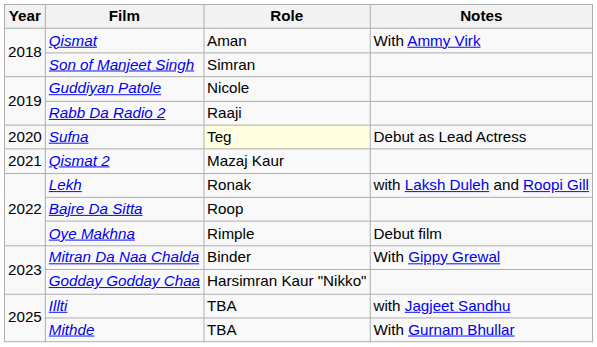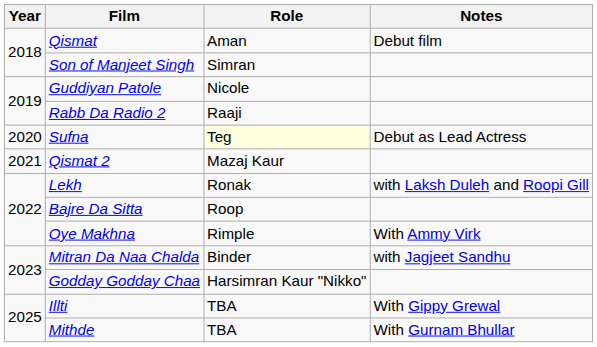 <table class="wikitable sortable">
 <tr>
 <th>Year</th>
 <th>Film</th>
 <th>Role</th>
 <th>Notes</th>
 </tr>
 <tr>
 <td rowspan="2">2018</td>
 <td><em><a href='#'>Qismat</a></em></td>
 <td>Aman</td>
-<td>With <a href='#'>Ammy Virk</a></td>
+<td>Debut film</td>
 </tr>
 <tr>
 <td><em><a href='#'>Son of Manjeet Singh</a></em></td>
 <td>Simran</td>
 <td></td>
 </tr>
 <tr>
 <td rowspan="2">2019</td>
 <td><em><a href='#'>Guddiyan Patole</a></em></td>
 <td>Nicole</td>
 <td></td>
 </tr>
 <tr>
 <td><em><a href='#'>Rabb Da Radio 2</a></em></td>
 <td>Raaji</td>
 <td></td>
 </tr>
 <tr>
 <td>2020</td>
 <td><em><a href='#'>Sufna</a></em></td>
 <td style="background: lightyellow;">Teg</td>
 <td>Debut as Lead Actress</td>
 </tr>
 <tr>
 <td>2021</td>
 <td><em><a href='#'>Qismat 2</a></em></td>
 <td>Mazaj Kaur</td>
 <td></td>
 </tr>
 <tr>
 <td rowspan="3">2022</td>
 <td><em><a href='#'>Lekh</a></em></td>
 <td>Ronak</td>
 <td>with <a href='#'>Laksh Duleh</a> and <a href='#'>Roopi Gill</a></td>
 </tr>
 <tr>
 <td><em><a href='#'>Bajre Da Sitta</a></em></td>
 <td>Roop</td>
 <td></td>
 </tr>
 <tr>
 <td><em><a href='#'>Oye Makhna</a></em></td>
 <td>Rimple</td>
-<td>Debut film</td>
+<td>With <a href='#'>Ammy Virk</a></td>
 </tr>
 <tr>
 <td rowspan="2">2023</td>
 <td><em><a href='#'>Mitran Da Naa Chalda</a></em></td>
 <td>Binder</td>
-<td>With <a href='#'>Gippy Grewal</a></td>
+<td>with <a href='#'>Jagjeet Sandhu</a></td>
 </tr>
 <tr>
 <td><em><a href='#'>Godday Godday Chaa</a></em></td>
 <td>Harsimran Kaur "Nikko"</td>
 <td></td>
 </tr>
 <tr>
 <td rowspan="2">2025</td>
 <td><em><a href='#'>Illti</a></em></td>
 <td>TBA</td>
-<td>with <a href='#'>Jagjeet Sandhu</a></td>
+<td>With <a href='#'>Gippy Grewal</a></td>
 </tr>
 <tr>
 <td><em><a href='#'>Mithde</a></em></td>
 <td>TBA</td>
 <td>With <a href='#'>Gurnam Bhullar</a></td>
 </tr>
 </table>
